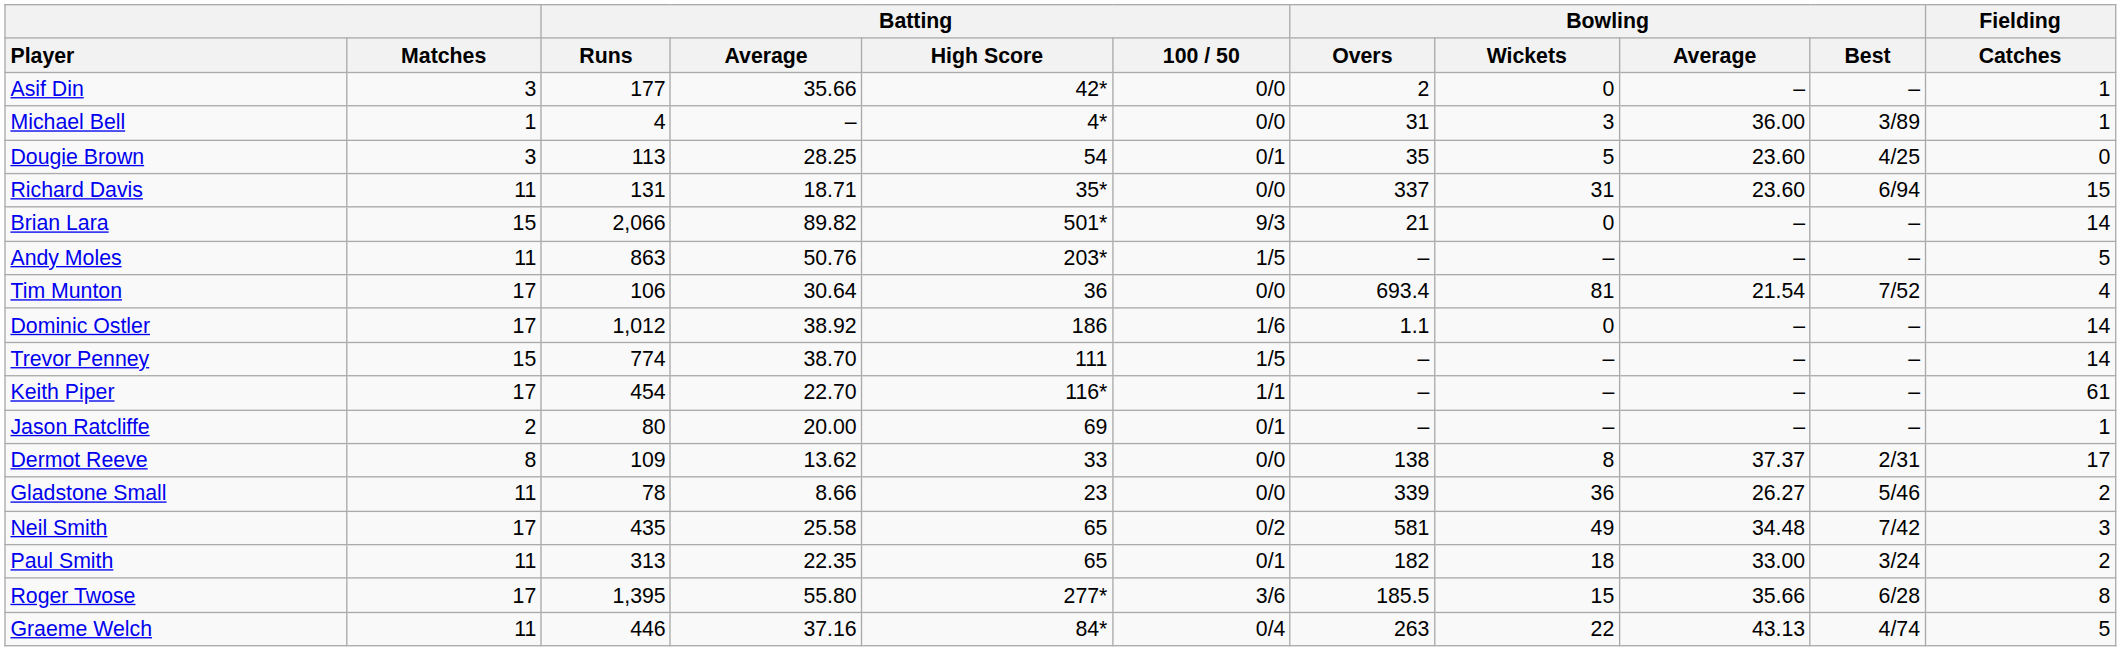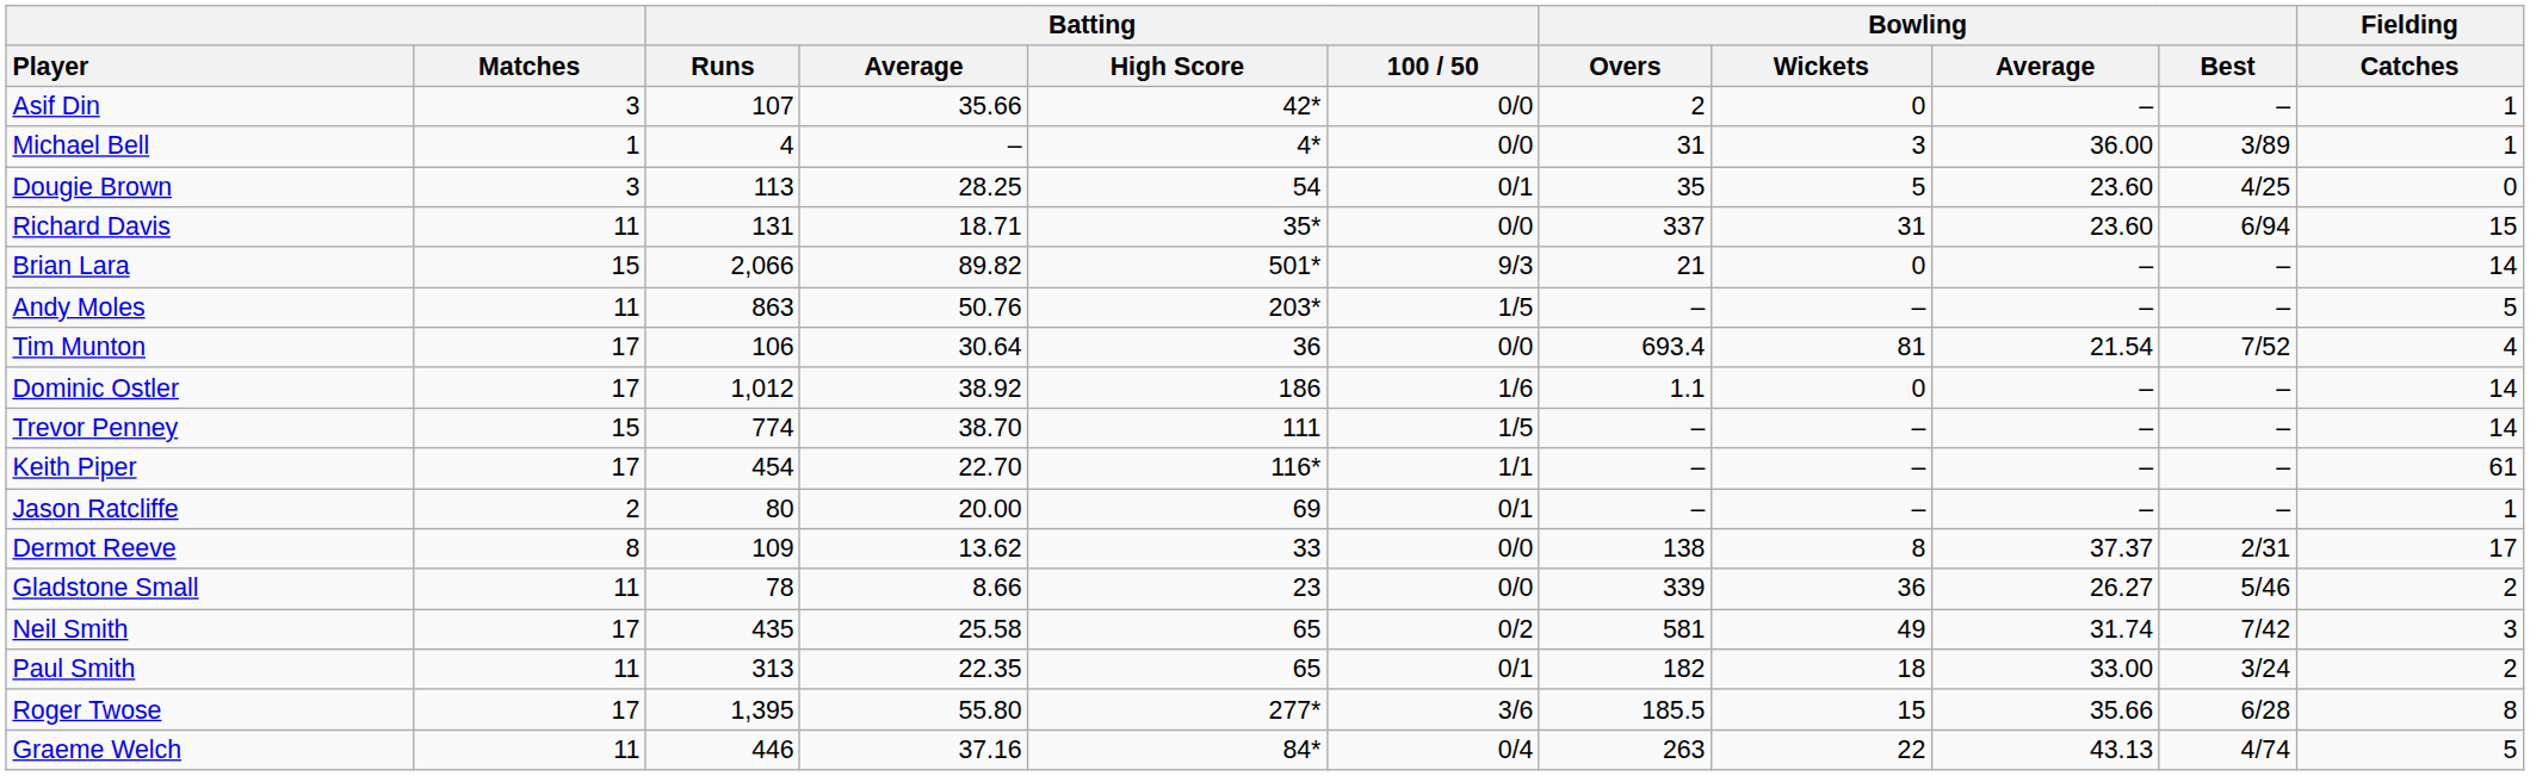 <table class="wikitable"  style="margin:1em auto 1em auto; width:80%;">
 <tr>
 <th colspan=2></th>
 <th colspan=4>Batting</th>
 <th colspan=4>Bowling</th>
 <th>Fielding</th>
 </tr>
 <tr>
 <th style="text-align:left;">Player</th>
 <th>Matches</th>
 <th>Runs</th>
 <th>Average</th>
 <th>High Score</th>
 <th>100 / 50</th>
 <th>Overs</th>
 <th>Wickets</th>
 <th>Average</th>
 <th>Best</th>
 <th>Catches</th>
 </tr>
 <tr style="text-align:right;">
 <td style="text-align:left;"><a href='#'>Asif Din</a></td>
 <td>3</td>
-<td>177</td>
+<td>107</td>
 <td>35.66</td>
 <td>42*</td>
 <td>0/0</td>
 <td>2</td>
 <td>0</td>
 <td>–</td>
 <td>–</td>
 <td>1</td>
 </tr>
 <tr style="text-align:right;">
 <td style="text-align:left;"><a href='#'>Michael Bell</a></td>
 <td>1</td>
 <td>4</td>
 <td>–</td>
 <td>4*</td>
 <td>0/0</td>
 <td>31</td>
 <td>3</td>
 <td>36.00</td>
 <td>3/89</td>
 <td>1</td>
 </tr>
 <tr style="text-align:right;">
 <td style="text-align:left;"><a href='#'>Dougie Brown</a></td>
 <td>3</td>
 <td>113</td>
 <td>28.25</td>
 <td>54</td>
 <td>0/1</td>
 <td>35</td>
 <td>5</td>
 <td>23.60</td>
 <td>4/25</td>
 <td>0</td>
 </tr>
 <tr style="text-align:right;">
 <td style="text-align:left;"><a href='#'>Richard Davis</a></td>
 <td>11</td>
 <td>131</td>
 <td>18.71</td>
 <td>35*</td>
 <td>0/0</td>
 <td>337</td>
 <td>31</td>
 <td>23.60</td>
 <td>6/94</td>
 <td>15</td>
 </tr>
 <tr style="text-align:right;">
 <td style="text-align:left;"><a href='#'>Brian Lara</a></td>
 <td>15</td>
 <td>2,066</td>
 <td>89.82</td>
 <td>501*</td>
 <td>9/3</td>
 <td>21</td>
 <td>0</td>
 <td>–</td>
 <td>–</td>
 <td>14</td>
 </tr>
 <tr style="text-align:right;">
 <td style="text-align:left;"><a href='#'>Andy Moles</a></td>
 <td>11</td>
 <td>863</td>
 <td>50.76</td>
 <td>203*</td>
 <td>1/5</td>
 <td>–</td>
 <td>–</td>
 <td>–</td>
 <td>–</td>
 <td>5</td>
 </tr>
 <tr style="text-align:right;">
 <td style="text-align:left;"><a href='#'>Tim Munton</a></td>
 <td>17</td>
 <td>106</td>
 <td>30.64</td>
 <td>36</td>
 <td>0/0</td>
 <td>693.4</td>
 <td>81</td>
 <td>21.54</td>
 <td>7/52</td>
 <td>4</td>
 </tr>
 <tr style="text-align:right;">
 <td style="text-align:left;"><a href='#'>Dominic Ostler</a></td>
 <td>17</td>
 <td>1,012</td>
 <td>38.92</td>
 <td>186</td>
 <td>1/6</td>
 <td>1.1</td>
 <td>0</td>
 <td>–</td>
 <td>–</td>
 <td>14</td>
 </tr>
 <tr style="text-align:right;">
 <td style="text-align:left;"><a href='#'>Trevor Penney</a></td>
 <td>15</td>
 <td>774</td>
 <td>38.70</td>
 <td>111</td>
 <td>1/5</td>
 <td>–</td>
 <td>–</td>
 <td>–</td>
 <td>–</td>
 <td>14</td>
 </tr>
 <tr style="text-align:right;">
 <td style="text-align:left;"><a href='#'>Keith Piper</a></td>
 <td>17</td>
 <td>454</td>
 <td>22.70</td>
 <td>116*</td>
 <td>1/1</td>
 <td>–</td>
 <td>–</td>
 <td>–</td>
 <td>–</td>
 <td>61</td>
 </tr>
 <tr style="text-align:right;">
 <td style="text-align:left;"><a href='#'>Jason Ratcliffe</a></td>
 <td>2</td>
 <td>80</td>
 <td>20.00</td>
 <td>69</td>
 <td>0/1</td>
 <td>–</td>
 <td>–</td>
 <td>–</td>
 <td>–</td>
 <td>1</td>
 </tr>
 <tr style="text-align:right;">
 <td style="text-align:left;"><a href='#'>Dermot Reeve</a></td>
 <td>8</td>
 <td>109</td>
 <td>13.62</td>
 <td>33</td>
 <td>0/0</td>
 <td>138</td>
 <td>8</td>
 <td>37.37</td>
 <td>2/31</td>
 <td>17</td>
 </tr>
 <tr style="text-align:right;">
 <td style="text-align:left;"><a href='#'>Gladstone Small</a></td>
 <td>11</td>
 <td>78</td>
 <td>8.66</td>
 <td>23</td>
 <td>0/0</td>
 <td>339</td>
 <td>36</td>
 <td>26.27</td>
 <td>5/46</td>
 <td>2</td>
 </tr>
 <tr style="text-align:right;">
 <td style="text-align:left;"><a href='#'>Neil Smith</a></td>
 <td>17</td>
 <td>435</td>
 <td>25.58</td>
 <td>65</td>
 <td>0/2</td>
 <td>581</td>
 <td>49</td>
-<td>34.48</td>
+<td>31.74</td>
 <td>7/42</td>
 <td>3</td>
 </tr>
 <tr style="text-align:right;">
 <td style="text-align:left;"><a href='#'>Paul Smith</a></td>
 <td>11</td>
 <td>313</td>
 <td>22.35</td>
 <td>65</td>
 <td>0/1</td>
 <td>182</td>
 <td>18</td>
 <td>33.00</td>
 <td>3/24</td>
 <td>2</td>
 </tr>
 <tr style="text-align:right;">
 <td style="text-align:left;"><a href='#'>Roger Twose</a></td>
 <td>17</td>
 <td>1,395</td>
 <td>55.80</td>
 <td>277*</td>
 <td>3/6</td>
 <td>185.5</td>
 <td>15</td>
 <td>35.66</td>
 <td>6/28</td>
 <td>8</td>
 </tr>
 <tr style="text-align:right;">
 <td style="text-align:left;"><a href='#'>Graeme Welch</a></td>
 <td>11</td>
 <td>446</td>
 <td>37.16</td>
 <td>84*</td>
 <td>0/4</td>
 <td>263</td>
 <td>22</td>
 <td>43.13</td>
 <td>4/74</td>
 <td>5</td>
 </tr>
 </table>
